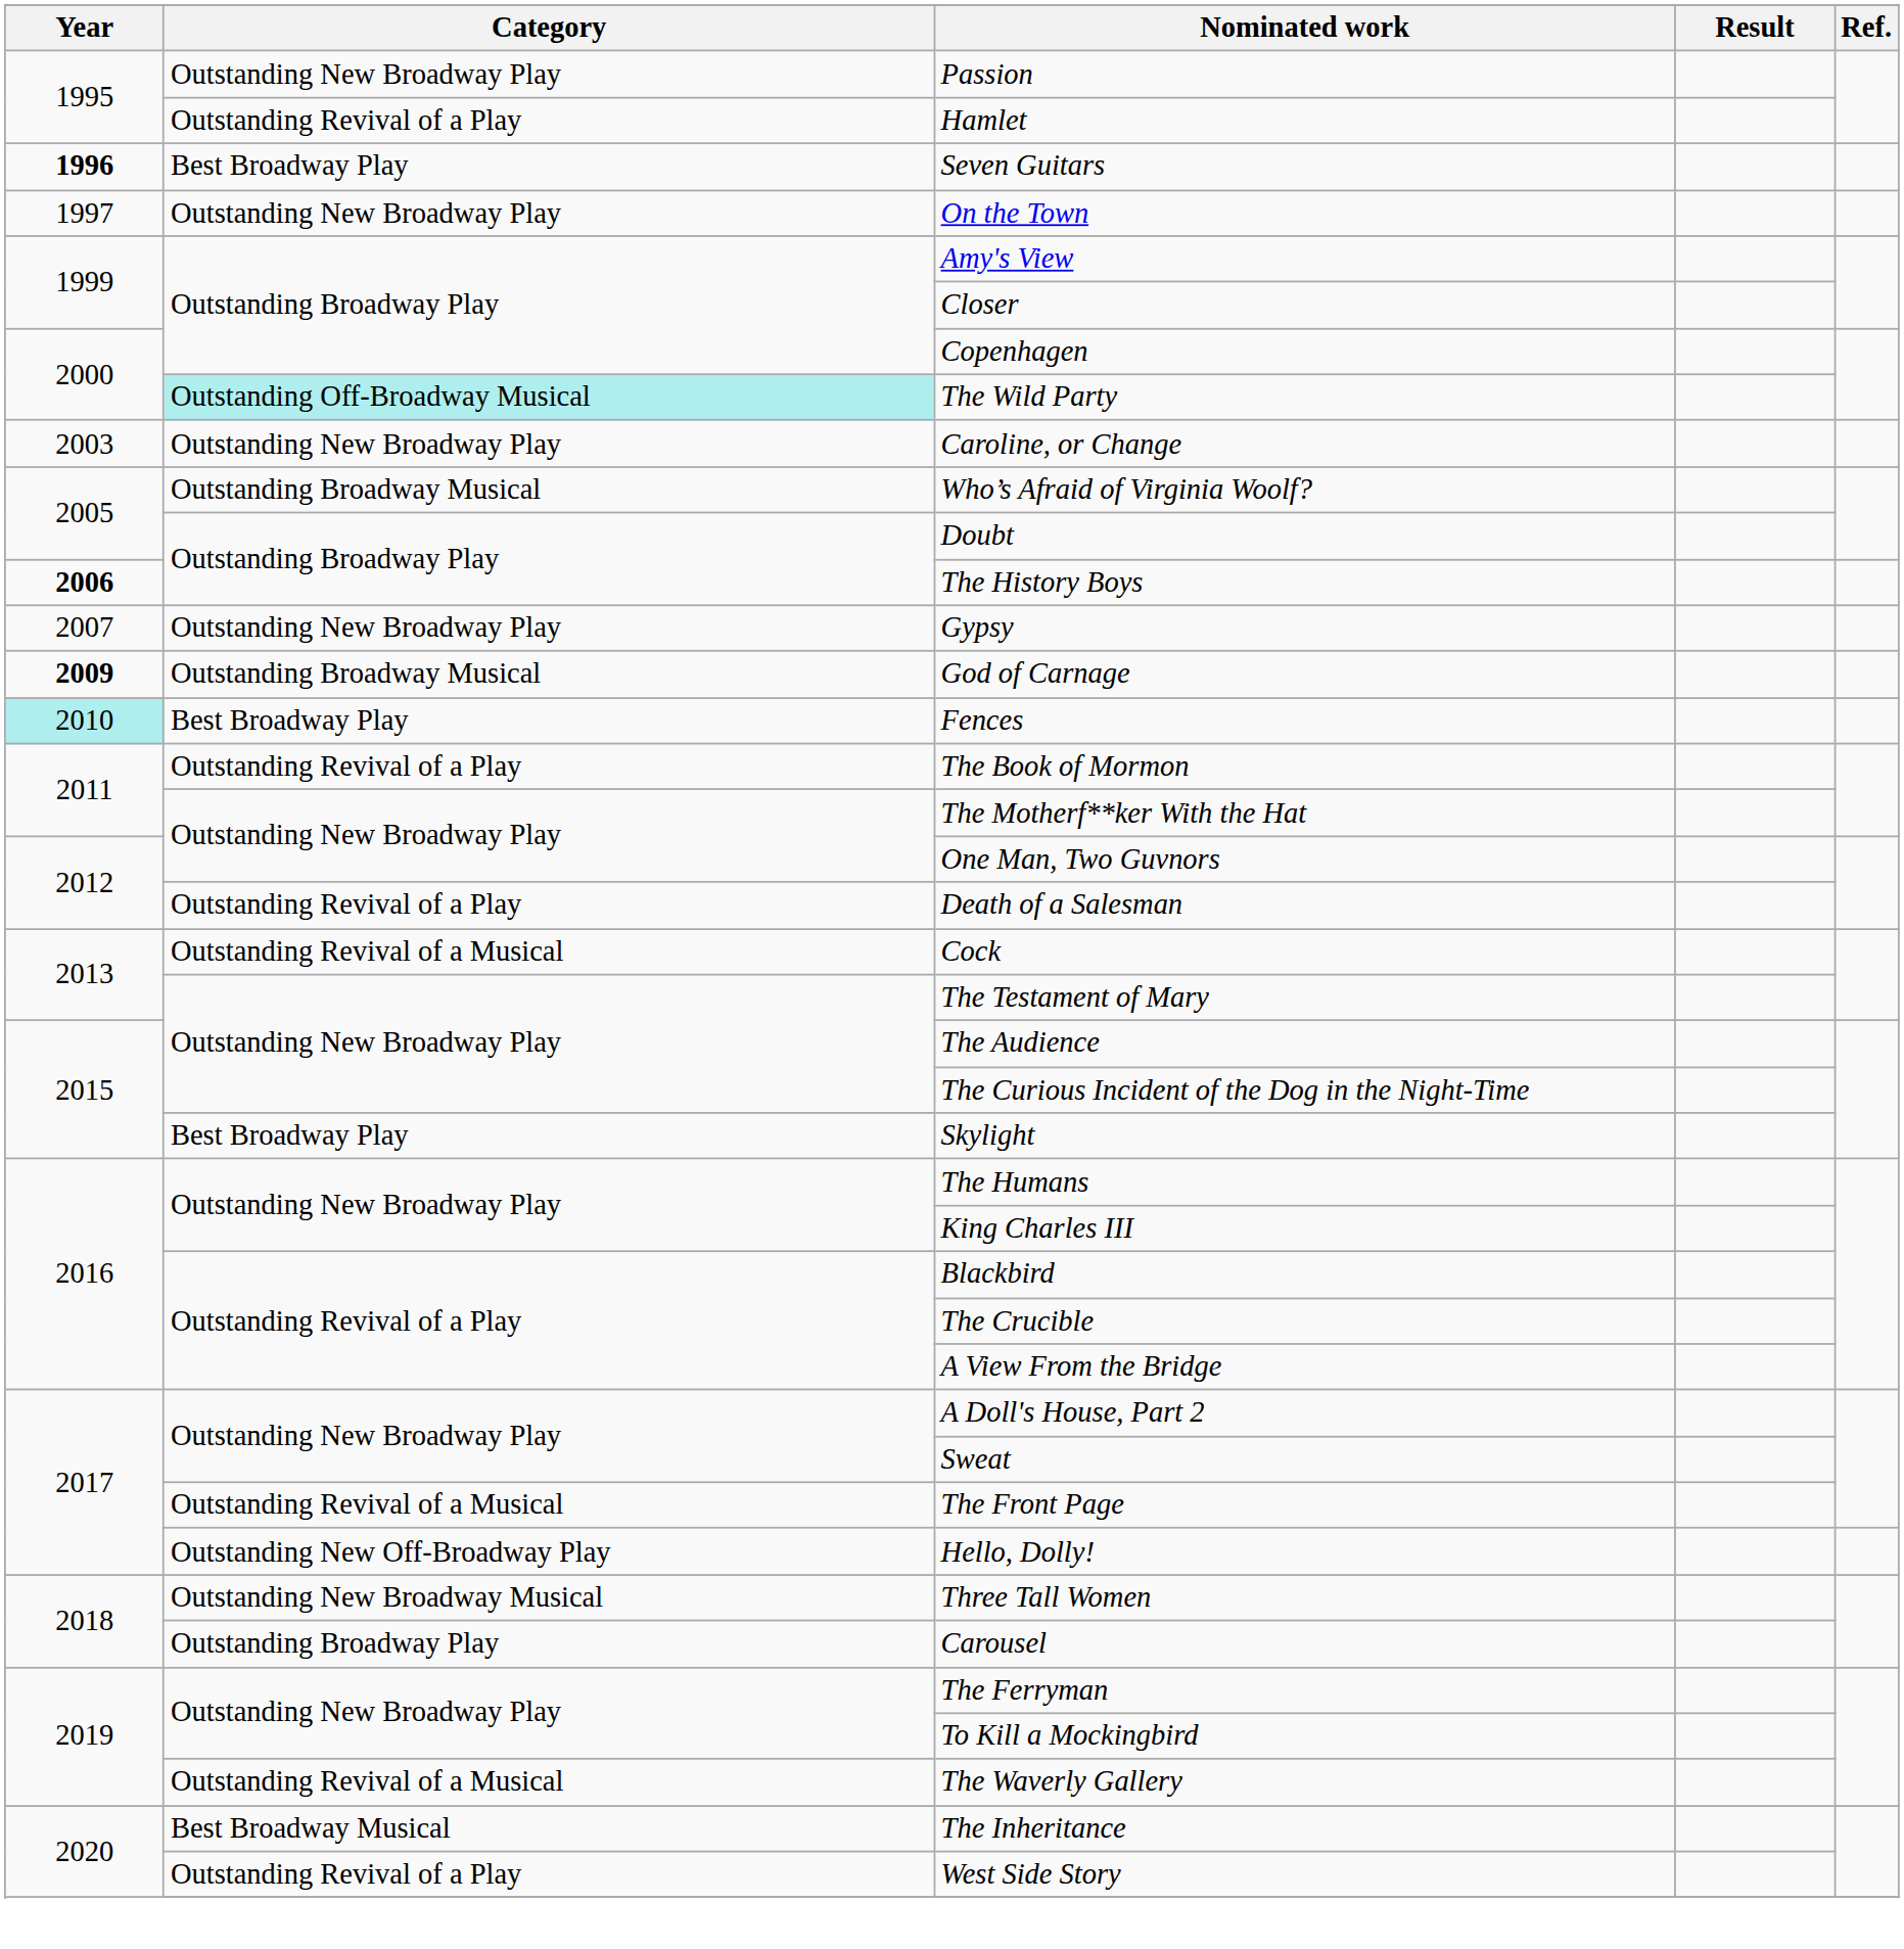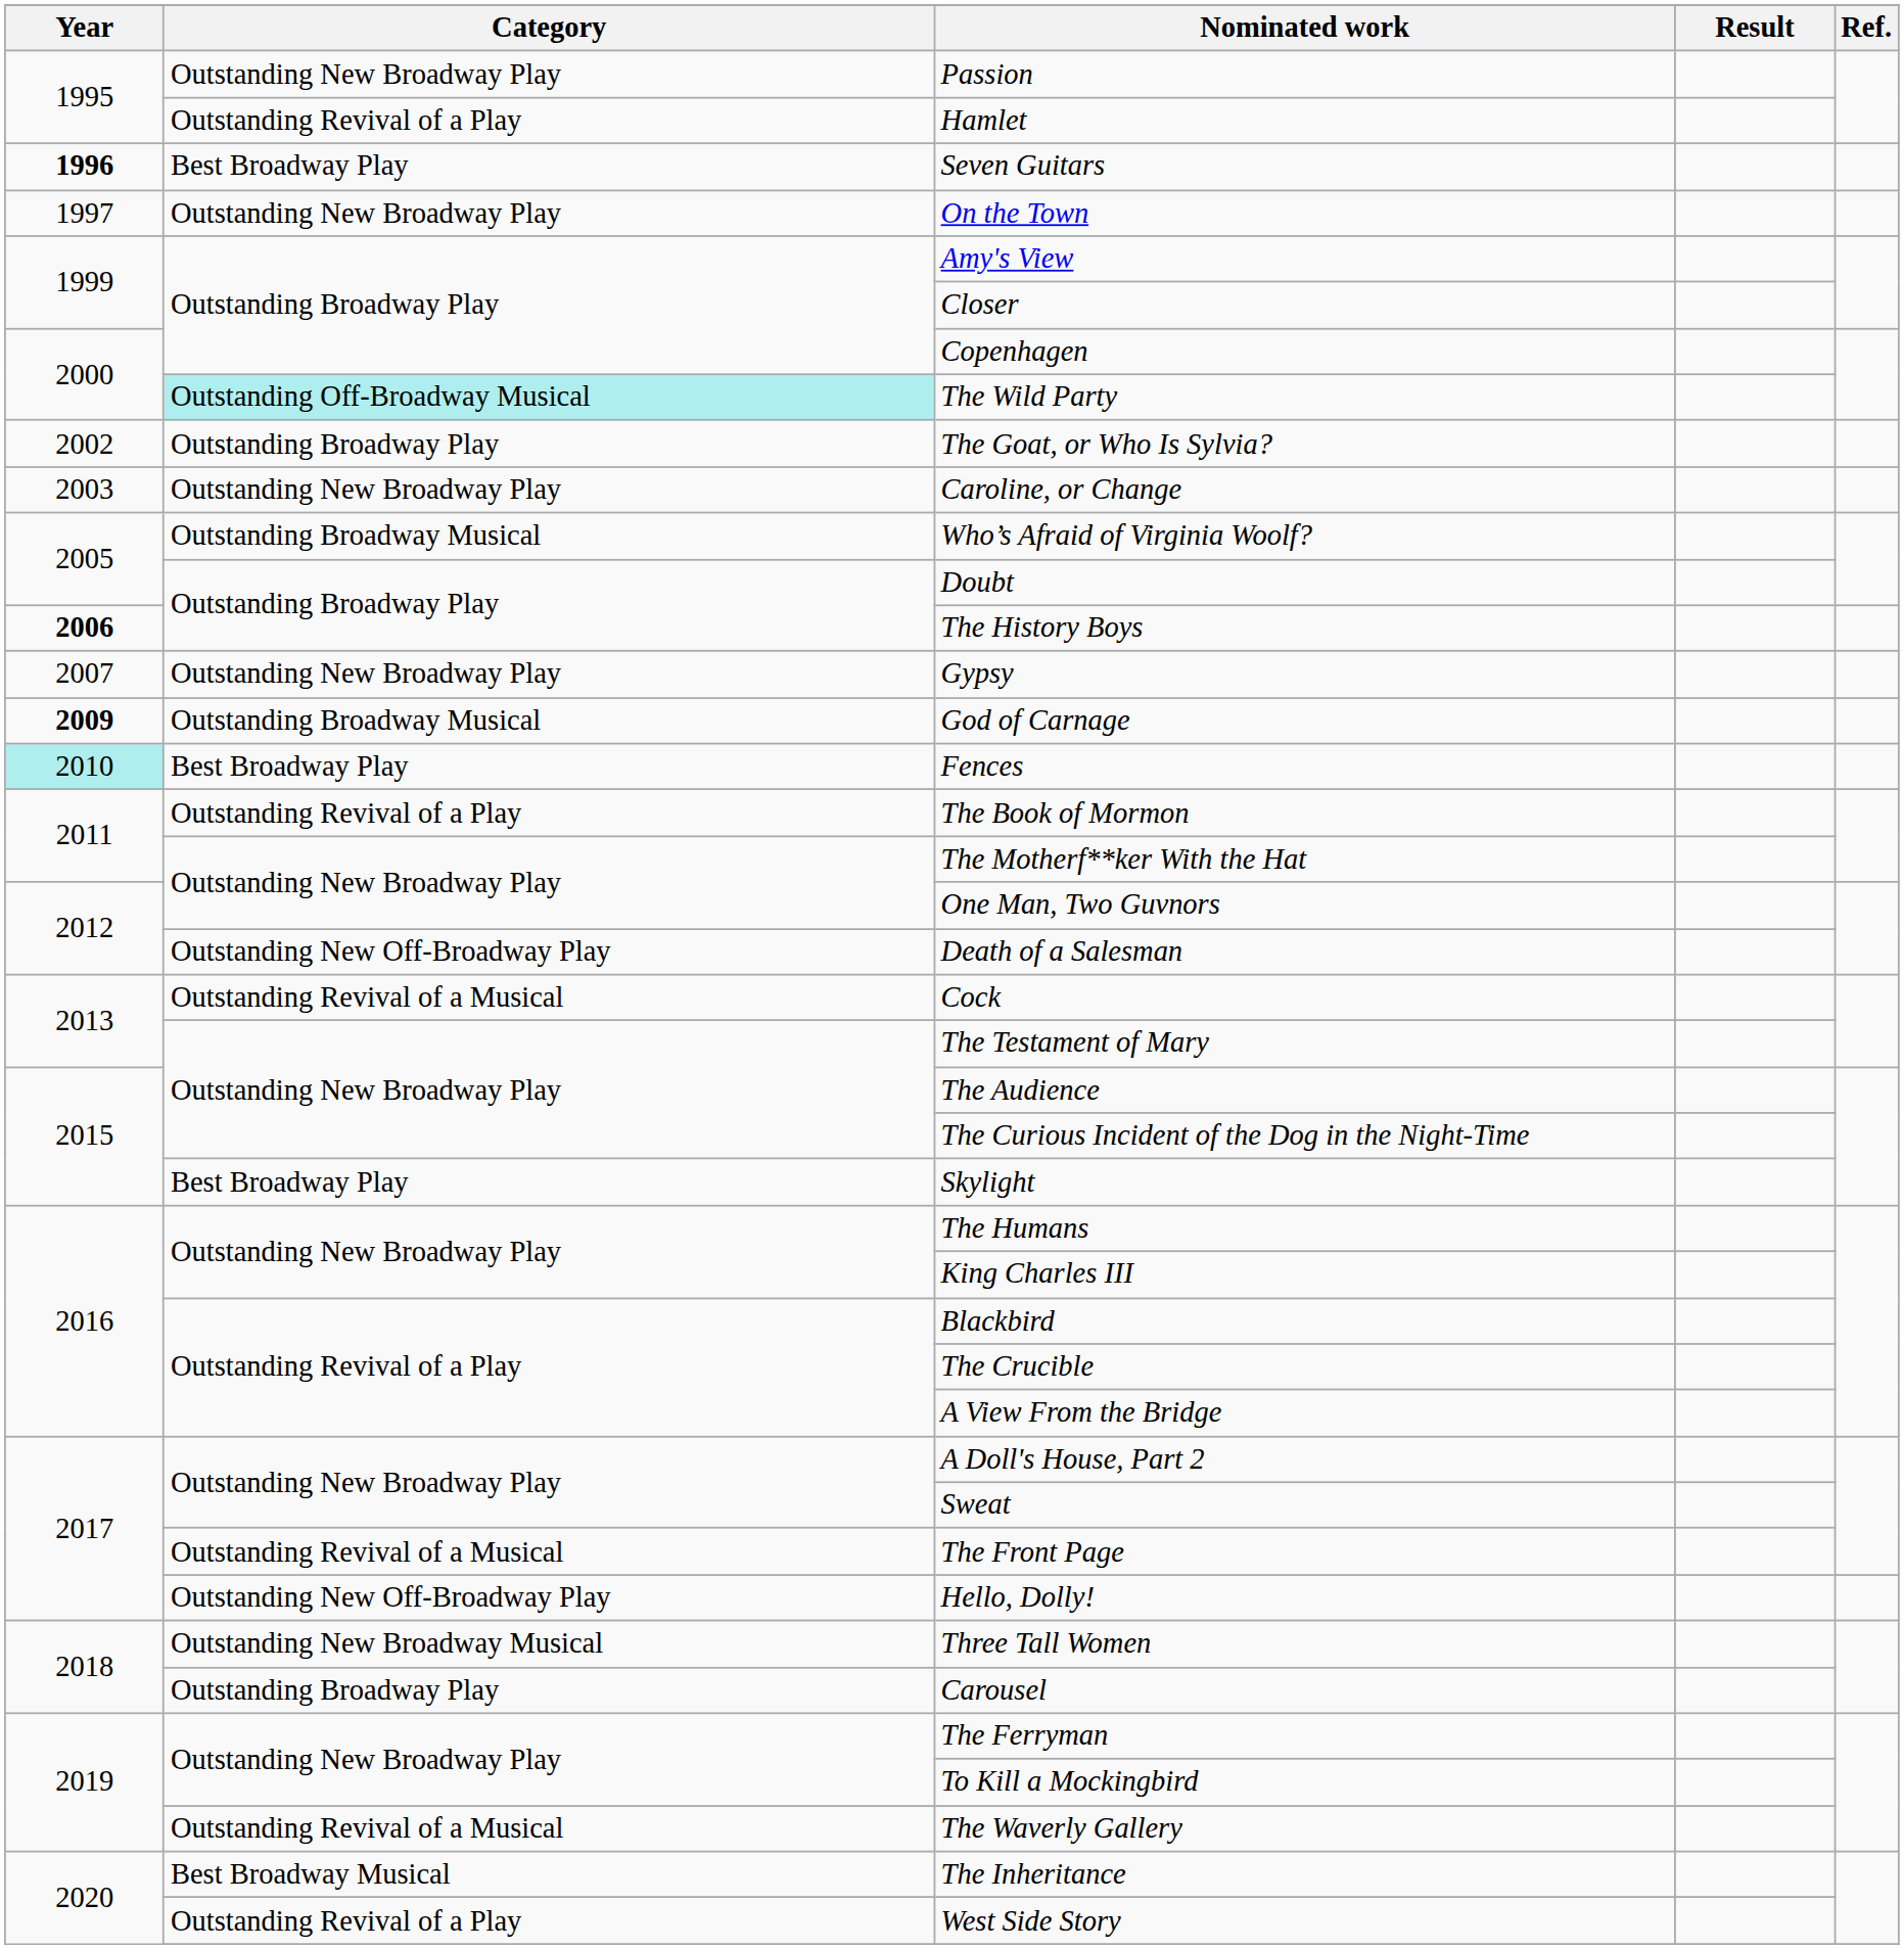 <table class=wikitable>
 <tr>
 </tr>
 <tr>
 <th scope="col" style="width:5em;">Year</th>
 <th scope="col" style="width:26em;">Category</th>
 <th scope="col" style="width:25em;">Nominated work</th>
 <th scope="col" style="width:5em;">Result</th>
 <th>Ref.</th>
 </tr>
 <tr>
 <td style="text-align:center;", rowspan="2">1995</td>
 <td>Outstanding New Broadway Play</td>
 <td><em>Passion</em></td>
 <td></td>
 <td rowspan="2" style="text-align:center;"></td>
 </tr>
 <tr>
 <td>Outstanding Revival of a Play</td>
 <td><em>Hamlet</em></td>
 <td></td>
 </tr>
 <tr>
 <td style="text-align:center;"><strong>1996</strong></td>
 <td>Best Broadway Play</td>
 <td><em>Seven Guitars</em></td>
 <td></td>
 <td style="text-align:center;"></td>
 </tr>
 <tr>
 <td style="text-align:center;">1997</td>
 <td>Outstanding New Broadway Play</td>
 <td><em><a href='#'>On the Town</a></em></td>
 <td></td>
 <td style="text-align:center;"></td>
 </tr>
 <tr>
 <td style="text-align:center;", rowspan="2">1999</td>
 <td rowspan="3">Outstanding Broadway Play</td>
 <td><em><a href='#'>Amy's View</a></em></td>
 <td></td>
 <td rowspan="2" style="text-align:center;"></td>
 </tr>
 <tr>
 <td><em>Closer</em></td>
 <td></td>
 </tr>
 <tr>
 <td style="text-align:center;", rowspan="2">2000</td>
 <td><em>Copenhagen </em></td>
 <td></td>
 <td rowspan="2" style="text-align:center;"></td>
 </tr>
 <tr>
 <td style="background: paleturquoise;">Outstanding Off-Broadway Musical</td>
 <td><em>The Wild Party</em></td>
 <td></td>
+</tr>
+<tr>
+<td style="text-align:center;">2002</td>
+<td>Outstanding Broadway Play</td>
+<td><em>The Goat, or Who Is Sylvia?</em></td>
+<td></td>
+<td style="text-align:center;"></td>
 </tr>
 <tr>
 <td style="text-align:center;">2003</td>
 <td>Outstanding New Broadway Play</td>
 <td><em>Caroline, or Change</em></td>
 <td></td>
 <td style="text-align:center;"></td>
 </tr>
 <tr>
 <td style="text-align:center;", rowspan="2">2005</td>
 <td>Outstanding Broadway Musical</td>
 <td><em>Who’s Afraid of Virginia Woolf?</em></td>
 <td></td>
 <td rowspan="2" style="text-align:center;"></td>
 </tr>
 <tr>
 <td rowspan="2">Outstanding Broadway Play</td>
 <td><em>Doubt</em></td>
 <td></td>
 </tr>
 <tr>
 <td style="text-align:center;"><strong>2006</strong></td>
 <td><em>The History Boys</em></td>
 <td></td>
 <td style="text-align:center;"></td>
 </tr>
 <tr>
 <td style="text-align:center;">2007</td>
 <td>Outstanding New Broadway Play</td>
 <td><em>Gypsy</em></td>
 <td></td>
 <td style="text-align:center;"></td>
 </tr>
 <tr>
 <td style="text-align:center;"><strong>2009</strong></td>
 <td>Outstanding Broadway Musical</td>
 <td><em>God of Carnage</em></td>
 <td></td>
 <td style="text-align:center;"></td>
 </tr>
 <tr>
 <td style="background: paleturquoise; text-align:center;">2010</td>
 <td>Best Broadway Play</td>
 <td><em>Fences</em></td>
 <td></td>
 <td style="text-align:center;"></td>
 </tr>
 <tr>
 <td style="text-align:center;", rowspan="2">2011</td>
 <td>Outstanding Revival of a Play</td>
 <td><em>The Book of Mormon</em></td>
 <td></td>
 <td rowspan="2" style="text-align:center;"></td>
 </tr>
 <tr>
 <td rowspan="2">Outstanding New Broadway Play</td>
 <td><em>The Motherf**ker With the Hat</em></td>
 <td></td>
 </tr>
 <tr>
 <td style="text-align:center;", rowspan="2">2012</td>
 <td><em>One Man, Two Guvnors</em></td>
 <td></td>
 <td rowspan="2" style="text-align:center;"></td>
 </tr>
 <tr>
-<td>Outstanding Revival of a Play</td>
+<td>Outstanding New Off-Broadway Play</td>
 <td><em>Death of a Salesman</em></td>
 <td></td>
 </tr>
 <tr>
 <td style="text-align:center;", rowspan="2">2013</td>
 <td>Outstanding Revival of a Musical</td>
 <td><em>Cock</em></td>
 <td></td>
 <td rowspan="2" style="text-align:center;"></td>
 </tr>
 <tr>
 <td rowspan="3">Outstanding New Broadway Play</td>
 <td><em>The Testament of Mary</em></td>
 <td></td>
 </tr>
 <tr>
 <td style="text-align:center;", rowspan="3">2015</td>
 <td><em>The Audience</em></td>
 <td></td>
 <td rowspan="3" style="text-align:center;"></td>
 </tr>
 <tr>
 <td><em>The Curious Incident of the Dog in the Night-Time</em></td>
 <td></td>
 </tr>
 <tr>
 <td>Best Broadway Play</td>
 <td><em>Skylight</em></td>
 <td></td>
 </tr>
 <tr>
 <td style="text-align:center;", rowspan="5">2016</td>
 <td rowspan="2">Outstanding New Broadway Play</td>
 <td><em>The Humans</em></td>
 <td></td>
 <td rowspan="5" style="text-align:center;"></td>
 </tr>
 <tr>
 <td><em>King Charles III</em></td>
 <td></td>
 </tr>
 <tr>
 <td rowspan="3">Outstanding Revival of a Play</td>
 <td><em>Blackbird</em></td>
 <td></td>
 </tr>
 <tr>
 <td><em>The Crucible</em></td>
 <td></td>
 </tr>
 <tr>
 <td><em>A View From the Bridge</em></td>
 <td></td>
 </tr>
 <tr>
 <td style="text-align:center;", rowspan="4">2017</td>
 <td rowspan="2">Outstanding New Broadway Play</td>
 <td><em>A Doll's House, Part 2</em></td>
 <td></td>
 <td rowspan="3" style="text-align:center;"></td>
 </tr>
 <tr>
 <td><em>Sweat</em></td>
 <td></td>
 </tr>
 <tr>
 <td>Outstanding Revival of a Musical</td>
 <td><em>The Front Page</em></td>
 <td></td>
 </tr>
 <tr>
 <td>Outstanding New Off-Broadway Play</td>
 <td><em>Hello, Dolly!</em></td>
 <td></td>
 <td style="text-align:center;"></td>
 </tr>
 <tr>
 <td style="text-align:center;", rowspan="2">2018</td>
 <td>Outstanding New Broadway Musical</td>
 <td><em>Three Tall Women</em></td>
 <td></td>
 <td rowspan="2" style="text-align:center;"></td>
 </tr>
 <tr>
 <td>Outstanding Broadway Play</td>
 <td><em>Carousel</em></td>
 <td></td>
 </tr>
 <tr>
 <td style="text-align:center;", rowspan="3">2019</td>
 <td rowspan="2">Outstanding New Broadway Play</td>
 <td><em>The Ferryman</em></td>
 <td></td>
 <td rowspan="3" style="text-align:center;"></td>
 </tr>
 <tr>
 <td><em>To Kill a Mockingbird</em></td>
 <td></td>
 </tr>
 <tr>
 <td>Outstanding Revival of a Musical</td>
 <td><em>The Waverly Gallery</em></td>
 <td></td>
 </tr>
 <tr>
 <td style="text-align:center;", rowspan="3">2020</td>
 <td>Best Broadway Musical</td>
 <td><em>The Inheritance</em></td>
 <td></td>
 <td rowspan="2" style="text-align:center;"></td>
 </tr>
 <tr>
 <td>Outstanding Revival of a Play</td>
 <td><em>West Side Story</em></td>
 <td></td>
 </tr>
 <tr>
 </tr>
 </table>
